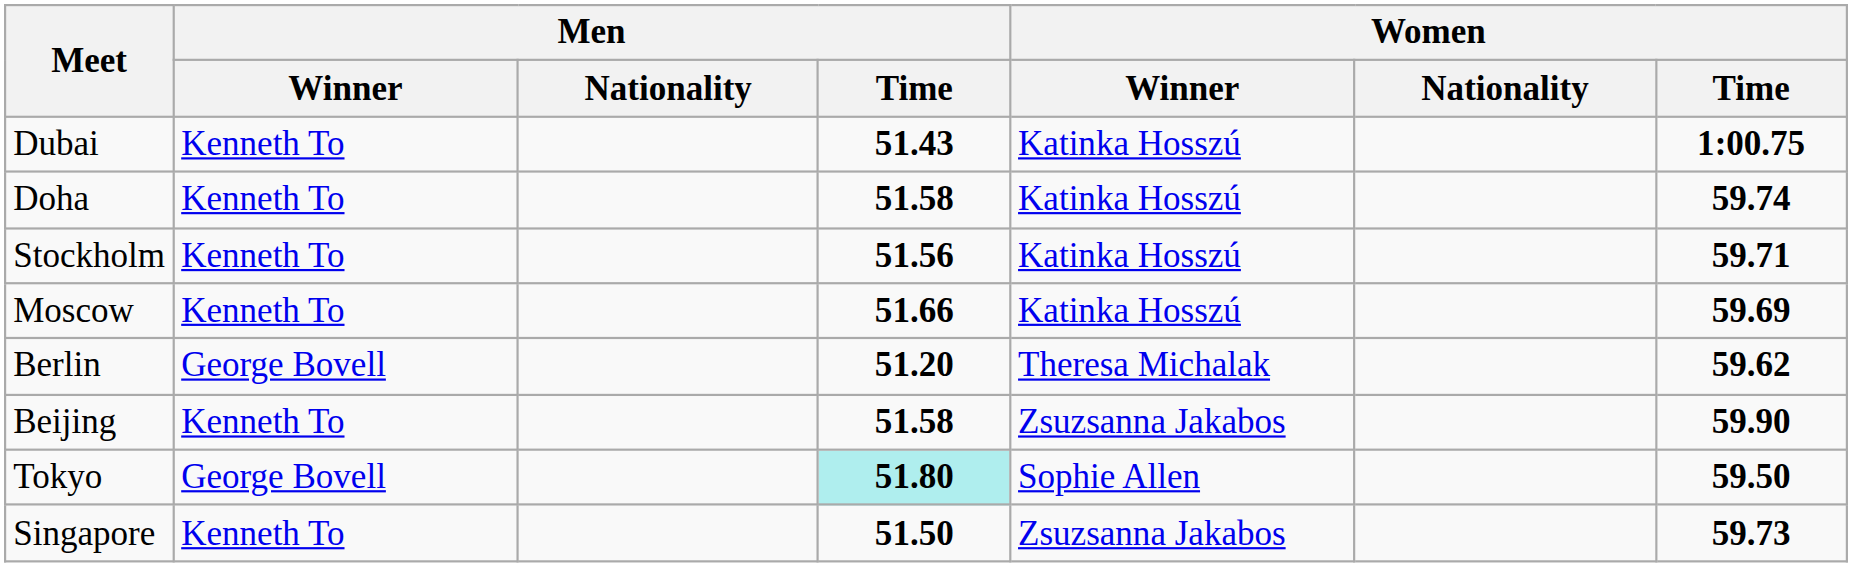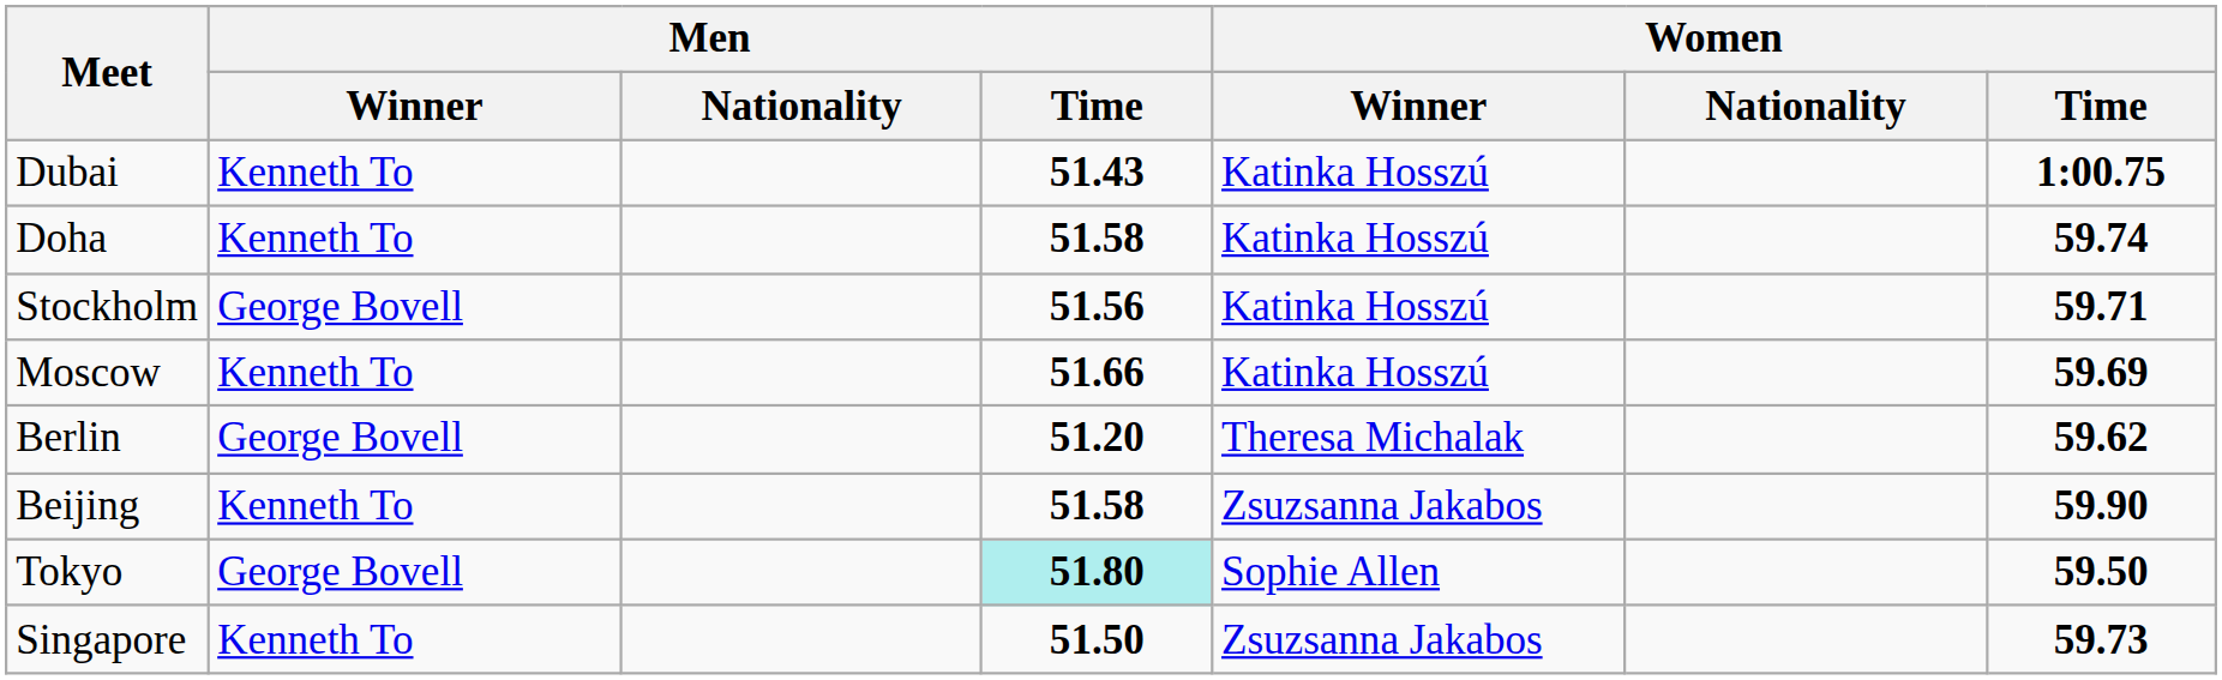 <table class="wikitable">
 <tr>
 <th rowspan="2">Meet</th>
 <th colspan="3">Men</th>
 <th colspan="3">Women</th>
 </tr>
 <tr>
 <th width=150>Winner</th>
 <th width=130>Nationality</th>
 <th width=80>Time</th>
 <th width=150>Winner</th>
 <th width=130>Nationality</th>
 <th width=80>Time</th>
 </tr>
 <tr>
 <td>Dubai</td>
 <td><a href='#'>Kenneth To</a></td>
 <td></td>
 <td align=center><strong>51.43</strong></td>
 <td><a href='#'>Katinka Hosszú</a></td>
 <td></td>
 <td align=center><strong>1:00.75</strong></td>
 </tr>
 <tr>
 <td>Doha</td>
 <td><a href='#'>Kenneth To</a></td>
 <td></td>
 <td align=center><strong>51.58</strong></td>
 <td><a href='#'>Katinka Hosszú</a></td>
 <td></td>
 <td align=center><strong>59.74</strong></td>
 </tr>
 <tr>
 <td>Stockholm</td>
-<td><a href='#'>Kenneth To</a></td>
+<td><a href='#'>George Bovell</a></td>
 <td></td>
 <td align=center><strong>51.56</strong></td>
 <td><a href='#'>Katinka Hosszú</a></td>
 <td></td>
 <td align=center><strong>59.71</strong></td>
 </tr>
 <tr>
 <td>Moscow</td>
 <td><a href='#'>Kenneth To</a></td>
 <td></td>
 <td align=center><strong>51.66</strong></td>
 <td><a href='#'>Katinka Hosszú</a></td>
 <td></td>
 <td align=center><strong>59.69</strong></td>
 </tr>
 <tr>
 <td>Berlin</td>
 <td><a href='#'>George Bovell</a></td>
 <td></td>
 <td align=center><strong>51.20</strong></td>
 <td><a href='#'>Theresa Michalak</a></td>
 <td></td>
 <td align=center><strong>59.62</strong></td>
 </tr>
 <tr>
 <td>Beijing</td>
 <td><a href='#'>Kenneth To</a></td>
 <td></td>
 <td align=center><strong>51.58</strong></td>
 <td><a href='#'>Zsuzsanna Jakabos</a></td>
 <td></td>
 <td align=center><strong>59.90</strong></td>
 </tr>
 <tr>
 <td>Tokyo</td>
 <td><a href='#'>George Bovell</a></td>
 <td></td>
 <td align=center style="background: paleturquoise;"><strong>51.80</strong></td>
 <td><a href='#'>Sophie Allen</a></td>
 <td></td>
 <td align=center><strong>59.50</strong></td>
 </tr>
 <tr>
 <td>Singapore</td>
 <td><a href='#'>Kenneth To</a></td>
 <td></td>
 <td align=center><strong>51.50</strong></td>
 <td><a href='#'>Zsuzsanna Jakabos</a></td>
 <td></td>
 <td align=center><strong>59.73</strong></td>
 </tr>
 </table>
